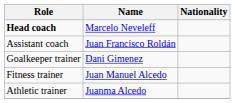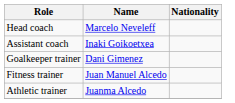 <table class="wikitable sortable">
 <tr>
 <th>Role</th>
 <th>Name</th>
 <th>Nationality</th>
 </tr>
 <tr>
-<td><strong>Head coach</strong></td>
+<td>Head coach</td>
 <td><a href='#'>Marcelo Neveleff</a></td>
 <td></td>
 </tr>
 <tr>
 <td>Assistant coach</td>
-<td><a href='#'>Juan Francisco Roldán</a></td>
+<td><a href='#'>Inaki Goikoetxea</a></td>
 <td></td>
 </tr>
 <tr>
 <td>Goalkeeper trainer</td>
 <td><a href='#'>Dani Gimenez</a></td>
 <td></td>
 </tr>
 <tr>
 <td>Fitness trainer</td>
 <td><a href='#'>Juan Manuel Alcedo</a></td>
 <td></td>
 </tr>
 <tr>
 <td>Athletic trainer</td>
 <td><a href='#'>Juanma Alcedo</a></td>
 <td></td>
 </tr>
 <tr>
 </tr>
 </table>
